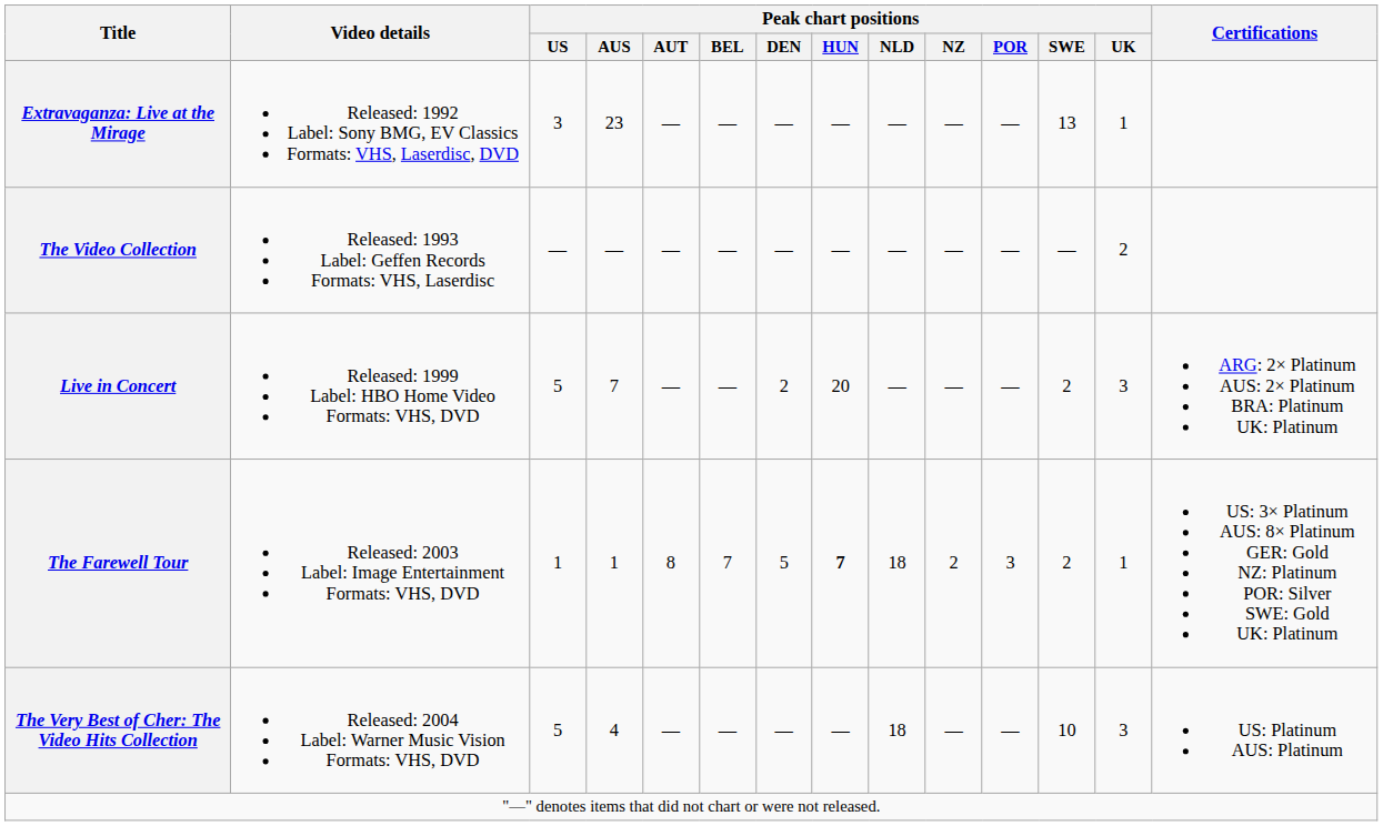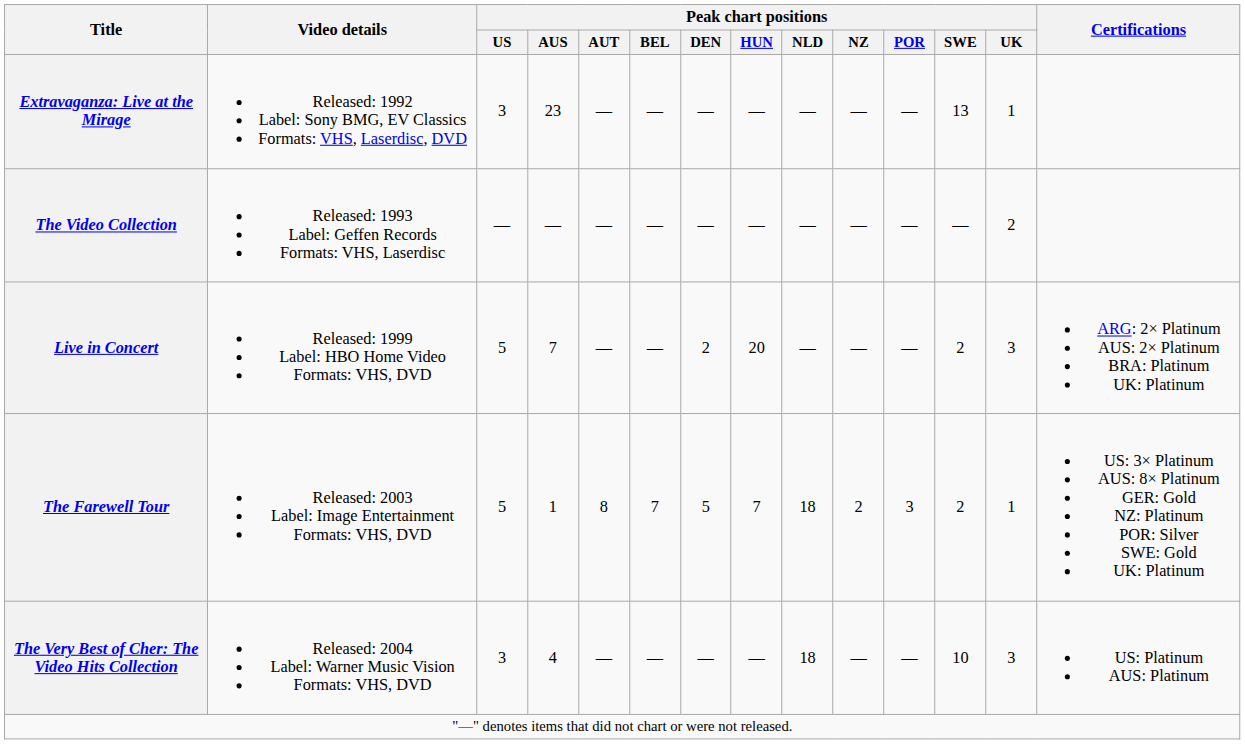 <table class="wikitable plainrowheaders" style="text-align:center;">
 <tr>
 <th scope="col" rowspan="2" style="width:12em;">Title</th>
 <th scope="col" rowspan="2" style="width:16em;">Video details</th>
 <th scope="col" colspan="11">Peak chart positions</th>
 <th scope="col" rowspan="2" style="width:12em;"><a href='#'>Certifications</a></th>
 </tr>
 <tr>
 <th scope="col" style="width:3em;font-size:90%;">US<br></th>
 <th scope="col" style="width:3em;font-size:90%;">AUS<br></th>
 <th scope="col" style="width:3em;font-size:90%;">AUT<br></th>
 <th scope="col" style="width:3em;font-size:90%;">BEL<br></th>
 <th scope="col" style="width:3em;font-size:90%;">DEN<br></th>
 <th scope="col" style="width:3em;font-size:90%;"><a href='#'>HUN</a><br></th>
 <th scope="col" style="width:3em;font-size:90%;">NLD<br></th>
 <th scope="col" style="width:3em;font-size:90%;">NZ<br></th>
 <th scope="col" style="width:3em;font-size:90%;"><a href='#'>POR</a><br></th>
 <th scope="col" style="width:3em;font-size:90%;">SWE<br></th>
 <th scope="col" style="width:3em;font-size:90%;">UK<br></th>
 </tr>
 <tr>
 <th scope="row"><em><a href='#'>Extravaganza: Live at the Mirage</a></em></th>
 <td><br><ul><li>Released: 1992</li><li>Label: Sony BMG, EV Classics</li><li>Formats: <a href='#'>VHS</a>, <a href='#'>Laserdisc</a>, <a href='#'>DVD</a></li></ul></td>
 <td>3</td>
 <td>23</td>
 <td>—</td>
 <td>—</td>
 <td>—</td>
 <td>—</td>
 <td>—</td>
 <td>—</td>
 <td>—</td>
 <td>13</td>
 <td>1</td>
 <td></td>
 </tr>
 <tr>
 <th scope="row"><em><a href='#'>The Video Collection</a></em></th>
 <td><br><ul><li>Released: 1993</li><li>Label: Geffen Records</li><li>Formats: VHS, Laserdisc</li></ul></td>
 <td>—</td>
 <td>—</td>
 <td>—</td>
 <td>—</td>
 <td>—</td>
 <td>—</td>
 <td>—</td>
 <td>—</td>
 <td>—</td>
 <td>—</td>
 <td>2</td>
 <td></td>
 </tr>
 <tr>
 <th scope="row"><em><a href='#'>Live in Concert</a></em></th>
 <td><br><ul><li>Released: 1999</li><li>Label: HBO Home Video</li><li>Formats: VHS, DVD</li></ul></td>
 <td>5</td>
 <td>7</td>
 <td>—</td>
 <td>—</td>
 <td>2</td>
 <td>20</td>
 <td>—</td>
 <td>—</td>
 <td>—</td>
 <td>2</td>
 <td>3</td>
 <td><br><ul><li><a href='#'>ARG</a>: 2× Platinum</li><li>AUS: 2× Platinum</li><li>BRA: Platinum</li><li>UK: Platinum</li></ul></td>
 </tr>
 <tr>
 <th scope="row"><em><a href='#'>The Farewell Tour</a></em></th>
 <td><br><ul><li>Released: 2003</li><li>Label: Image Entertainment</li><li>Formats: VHS, DVD</li></ul></td>
-<td>1</td>
+<td>5</td>
 <td>1</td>
 <td>8</td>
 <td>7</td>
 <td>5</td>
-<td><strong>7</strong></td>
+<td>7</td>
 <td>18</td>
 <td>2</td>
 <td>3</td>
 <td>2</td>
 <td>1</td>
 <td><br><ul><li>US: 3× Platinum</li><li>AUS: 8× Platinum</li><li>GER: Gold</li><li>NZ: Platinum</li><li>POR: Silver</li><li>SWE: Gold</li><li>UK: Platinum</li></ul></td>
 </tr>
 <tr>
 <th scope="row"><em><a href='#'>The Very Best of Cher: The Video Hits Collection</a></em></th>
 <td><br><ul><li>Released: 2004</li><li>Label: Warner Music Vision</li><li>Formats: VHS, DVD</li></ul></td>
-<td>5</td>
+<td>3</td>
 <td>4</td>
 <td>—</td>
 <td>—</td>
 <td>—</td>
 <td>—</td>
 <td>18</td>
 <td>—</td>
 <td>—</td>
 <td>10</td>
 <td>3</td>
 <td><br><ul><li>US: Platinum</li><li>AUS: Platinum</li></ul></td>
 </tr>
 <tr>
 <td colspan="15" style="text-align:center; font-size:90%;">"—" denotes items that did not chart or were not released.</td>
 </tr>
 </table>
